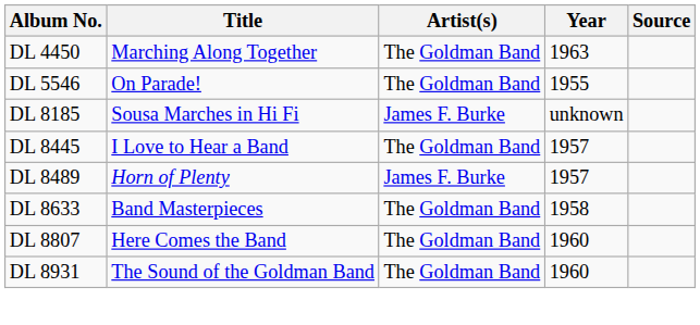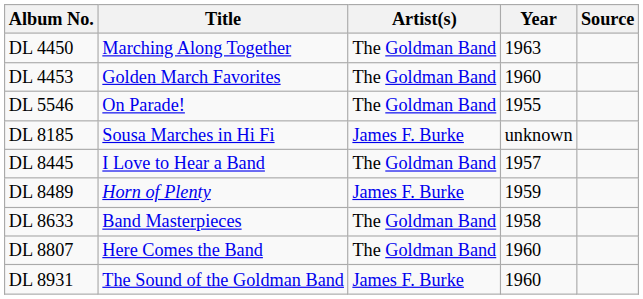 <table class="wikitable sortable">
 <tr>
 <th>Album No.</th>
 <th>Title</th>
 <th>Artist(s)</th>
 <th>Year</th>
 <th>Source</th>
 </tr>
 <tr>
 <td>DL 4450</td>
 <td><a href='#'>Marching Along Together</a></td>
 <td>The <a href='#'>Goldman Band</a></td>
 <td>1963</td>
+<td></td>
+</tr>
+<tr>
+<td>DL 4453</td>
+<td><a href='#'>Golden March Favorites</a></td>
+<td>The <a href='#'>Goldman Band</a></td>
+<td>1960</td>
 <td></td>
 </tr>
 <tr>
 <td>DL 5546</td>
 <td><a href='#'>On Parade!</a></td>
 <td>The <a href='#'>Goldman Band</a></td>
 <td>1955</td>
 <td></td>
 </tr>
 <tr>
 <td>DL 8185</td>
 <td><a href='#'>Sousa Marches in Hi Fi</a></td>
 <td><a href='#'>James F. Burke</a></td>
 <td>unknown</td>
 <td></td>
 </tr>
 <tr>
 <td>DL 8445</td>
 <td><a href='#'>I Love to Hear a Band</a></td>
 <td>The <a href='#'>Goldman Band</a></td>
 <td>1957</td>
 <td></td>
 </tr>
 <tr>
 <td>DL 8489</td>
 <td><em><a href='#'>Horn of Plenty</a></em></td>
 <td><a href='#'>James F. Burke</a></td>
-<td>1957</td>
+<td>1959</td>
 <td></td>
 </tr>
 <tr>
 <td>DL 8633</td>
 <td><a href='#'>Band Masterpieces</a></td>
 <td>The <a href='#'>Goldman Band</a></td>
 <td>1958</td>
 <td></td>
 </tr>
 <tr>
 <td>DL 8807</td>
 <td><a href='#'>Here Comes the Band</a></td>
 <td>The <a href='#'>Goldman Band</a></td>
 <td>1960</td>
 <td></td>
 </tr>
 <tr>
 <td>DL 8931</td>
 <td><a href='#'>The Sound of the Goldman Band</a></td>
-<td>The <a href='#'>Goldman Band</a></td>
+<td><a href='#'>James F. Burke</a></td>
 <td>1960</td>
 <td></td>
 </tr>
 </table>
